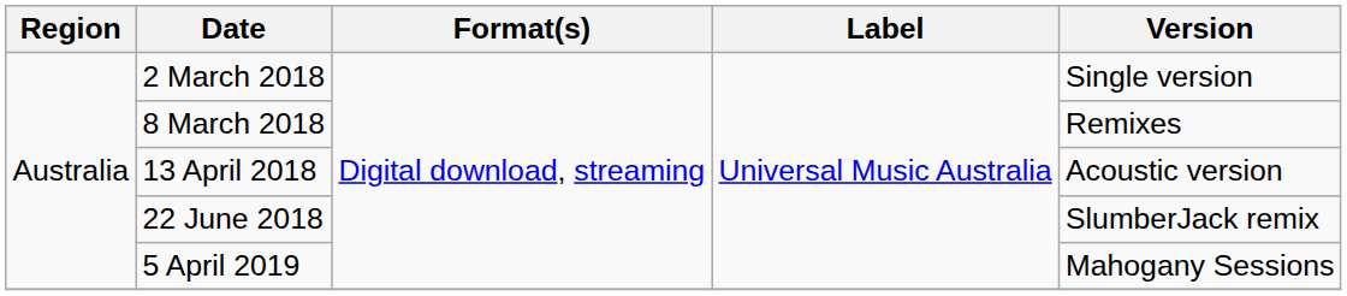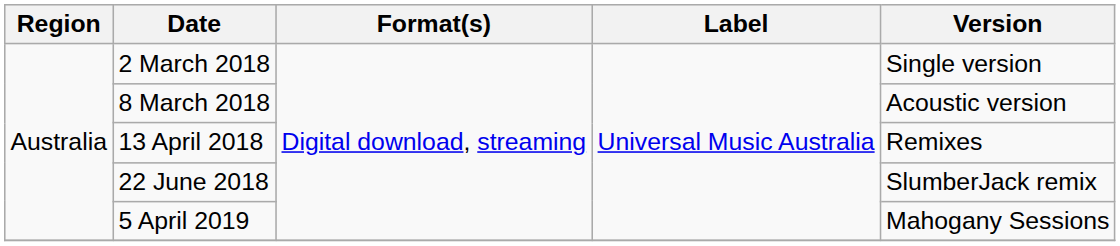 <table class="wikitable plainrowheaders">
 <tr>
 <th scope="col">Region</th>
 <th scope="col">Date</th>
 <th scope="col">Format(s)</th>
 <th scope="col">Label</th>
 <th scope="col">Version</th>
 </tr>
 <tr>
 <td rowspan="5">Australia</td>
 <td>2 March 2018</td>
 <td rowspan="5"><a href='#'>Digital download</a>, <a href='#'>streaming</a></td>
 <td rowspan="5"><a href='#'>Universal Music Australia</a></td>
 <td>Single version</td>
 </tr>
 <tr>
 <td>8 March 2018 </td>
-<td>Remixes</td>
+<td>Acoustic version</td>
 </tr>
 <tr>
 <td>13 April 2018 </td>
-<td>Acoustic version</td>
+<td>Remixes</td>
 </tr>
 <tr>
 <td>22 June 2018 </td>
 <td>SlumberJack remix</td>
 </tr>
 <tr>
 <td>5 April 2019 </td>
 <td>Mahogany Sessions</td>
 </tr>
 <tr>
 </tr>
 </table>
